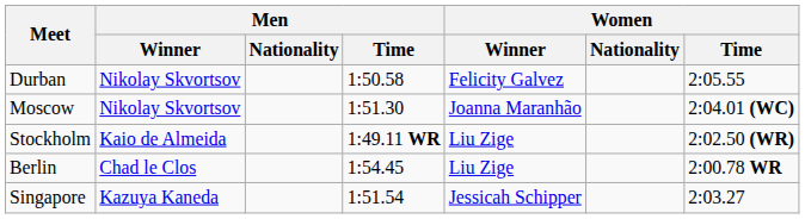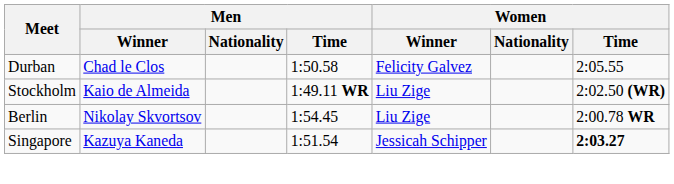 <table class="wikitable">
 <tr>
 <th rowspan="2">Meet</th>
 <th colspan="3">Men</th>
 <th colspan="3">Women</th>
 </tr>
 <tr>
 <th>Winner</th>
 <th>Nationality</th>
 <th>Time</th>
 <th>Winner</th>
 <th>Nationality</th>
 <th>Time</th>
 </tr>
 <tr>
 <td>Durban</td>
-<td><a href='#'>Nikolay Skvortsov</a></td>
+<td><a href='#'>Chad le Clos</a></td>
 <td></td>
 <td>1:50.58</td>
 <td><a href='#'>Felicity Galvez</a></td>
 <td></td>
 <td>2:05.55</td>
-</tr>
-<tr>
-<td>Moscow</td>
-<td><a href='#'>Nikolay Skvortsov</a></td>
-<td></td>
-<td>1:51.30</td>
-<td><a href='#'>Joanna Maranhão</a></td>
-<td></td>
-<td>2:04.01 <strong>(WC)</strong></td>
 </tr>
 <tr>
 <td>Stockholm</td>
 <td><a href='#'>Kaio de Almeida</a></td>
 <td></td>
 <td>1:49.11 <strong>WR</strong></td>
 <td><a href='#'>Liu Zige</a></td>
 <td></td>
 <td>2:02.50 <strong>(WR)</strong></td>
 </tr>
 <tr>
 <td>Berlin</td>
-<td><a href='#'>Chad le Clos</a></td>
+<td><a href='#'>Nikolay Skvortsov</a></td>
 <td></td>
 <td>1:54.45</td>
 <td><a href='#'>Liu Zige</a></td>
 <td></td>
 <td>2:00.78 <strong>WR</strong></td>
 </tr>
 <tr>
 <td>Singapore</td>
 <td><a href='#'>Kazuya Kaneda</a></td>
 <td></td>
 <td>1:51.54</td>
 <td><a href='#'>Jessicah Schipper</a></td>
 <td></td>
-<td>2:03.27</td>
+<td><strong>2:03.27</strong></td>
 </tr>
 </table>
